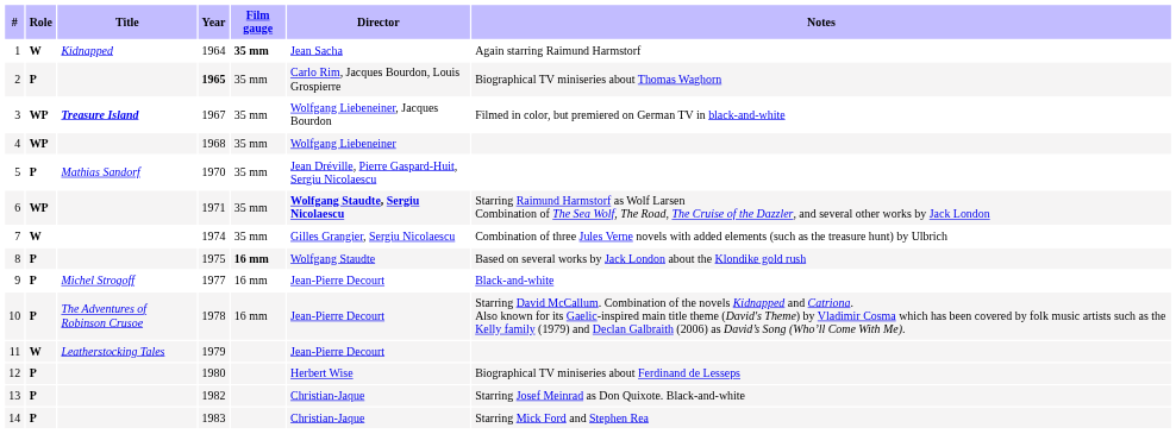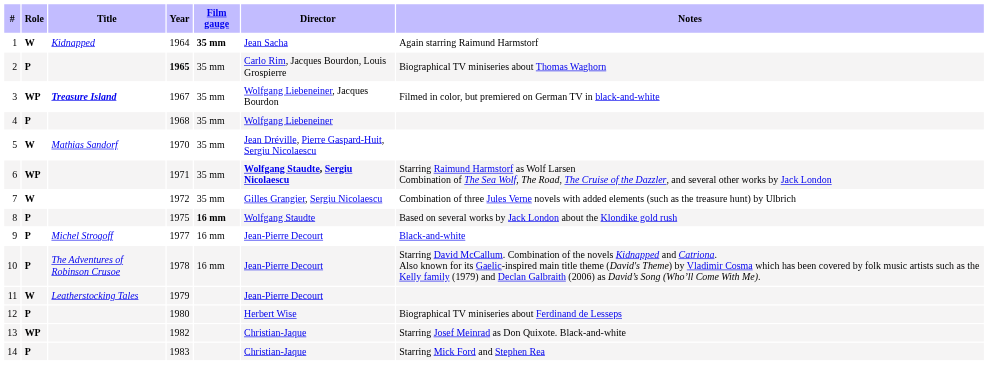 <table cellpadding="5" cellspacing="2" border="0">
 <tr style="background: #c2bcff;">
 <th>#</th>
 <th>Role</th>
 <th>Title</th>
 <th>Year</th>
 <th><a href='#'>Film gauge</a></th>
 <th>Director</th>
 <th>Notes</th>
 </tr>
 <tr>
 <td style="text-align: right;">1</td>
 <td><strong>W</strong></td>
 <td><em><a href='#'>Kidnapped</a></em></td>
 <td>1964</td>
 <td><strong>35 mm</strong></td>
 <td><a href='#'>Jean Sacha</a></td>
 <td>Again starring Raimund Harmstorf</td>
 </tr>
 <tr style="background: #f5f4f4;">
 <td style="text-align: right;">2</td>
 <td><strong>P</strong></td>
 <td><em></em></td>
 <td><strong>1965</strong></td>
 <td>35 mm</td>
 <td><a href='#'>Carlo Rim</a>, Jacques Bourdon, Louis Grospierre</td>
 <td>Biographical TV miniseries about <a href='#'>Thomas Waghorn</a></td>
 </tr>
 <tr>
 <td style="text-align: right;">3</td>
 <td><strong>WP</strong></td>
 <td><strong><em><a href='#'>Treasure Island</a></em></strong></td>
 <td>1967</td>
 <td>35 mm</td>
 <td><a href='#'>Wolfgang Liebeneiner</a>, Jacques Bourdon</td>
 <td>Filmed in color, but premiered on German TV in <a href='#'>black-and-white</a></td>
 </tr>
 <tr style="background: #f5f4f4;">
 <td style="text-align: right;">4</td>
-<td><strong>WP</strong></td>
+<td><strong>P</strong></td>
 <td><em></em></td>
 <td>1968</td>
 <td>35 mm</td>
 <td><a href='#'>Wolfgang Liebeneiner</a></td>
 <td></td>
 </tr>
 <tr>
 <td style="text-align: right;">5</td>
-<td><strong>P</strong></td>
+<td><strong>W</strong></td>
 <td><em><a href='#'>Mathias Sandorf</a></em></td>
 <td>1970</td>
 <td>35 mm</td>
 <td><a href='#'>Jean Dréville</a>, <a href='#'>Pierre Gaspard-Huit</a>, <a href='#'>Sergiu Nicolaescu</a></td>
 <td></td>
 </tr>
 <tr style="background: #f5f4f4;">
 <td style="text-align: right;">6</td>
 <td><strong>WP</strong></td>
 <td><em></em></td>
 <td>1971</td>
 <td>35 mm</td>
 <td><strong><a href='#'>Wolfgang Staudte</a>, <a href='#'>Sergiu Nicolaescu</a></strong></td>
 <td>Starring <a href='#'>Raimund Harmstorf</a> as Wolf Larsen<br>Combination of <em><a href='#'>The Sea Wolf</a></em>, <em>The Road</em>, <em><a href='#'>The Cruise of the Dazzler</a></em>, and several other works by <a href='#'>Jack London</a></td>
 </tr>
 <tr>
 <td style="text-align: right;">7</td>
 <td><strong>W</strong></td>
 <td><em></em></td>
-<td>1974</td>
+<td>1972</td>
 <td>35 mm</td>
 <td><a href='#'>Gilles Grangier</a>, <a href='#'>Sergiu Nicolaescu</a></td>
 <td>Combination of three <a href='#'>Jules Verne</a> novels with added elements (such as the treasure hunt) by Ulbrich</td>
 </tr>
 <tr style="background: #f5f4f4;">
 <td style="text-align: right;">8</td>
 <td><strong>P</strong></td>
 <td><em></em></td>
 <td>1975</td>
 <td><strong>16 mm</strong></td>
 <td><a href='#'>Wolfgang Staudte</a></td>
 <td>Based on several works by <a href='#'>Jack London</a> about the <a href='#'>Klondike gold rush</a></td>
 </tr>
 <tr>
 <td style="text-align: right;">9</td>
 <td><strong>P</strong></td>
 <td><em><a href='#'>Michel Strogoff</a></em></td>
 <td>1977</td>
 <td>16 mm</td>
 <td><a href='#'>Jean-Pierre Decourt</a></td>
 <td><a href='#'>Black-and-white</a></td>
 </tr>
 <tr style="background: #f5f4f4;">
 <td style="text-align: right;">10</td>
 <td><strong>P</strong></td>
 <td><em><a href='#'>The Adventures of Robinson Crusoe</a></em></td>
 <td>1978</td>
 <td>16 mm</td>
 <td><a href='#'>Jean-Pierre Decourt</a></td>
 <td>Starring <a href='#'>David McCallum</a>. Combination of the novels <em><a href='#'>Kidnapped</a></em> and <em><a href='#'>Catriona</a></em>.<br>Also known for its <a href='#'>Gaelic</a>-inspired main title theme (<em>David's Theme</em>) by <a href='#'>Vladimir Cosma</a> which has been covered by folk music artists such as the <a href='#'>Kelly family</a> (1979) and <a href='#'>Declan Galbraith</a> (2006) as <em>David’s Song (Who’ll Come With Me)</em>.</td>
 </tr>
 <tr style="background: #f5f4f4;">
 <td style="text-align: right;">11</td>
 <td><strong>W</strong></td>
 <td><em><a href='#'>Leatherstocking Tales</a></em></td>
 <td>1979</td>
 <td></td>
 <td><a href='#'>Jean-Pierre Decourt</a></td>
 <td></td>
 </tr>
 <tr style="background: #f5f4f4;">
 <td style="text-align: right;">12</td>
 <td><strong>P</strong></td>
 <td><em></em></td>
 <td>1980</td>
 <td></td>
 <td><a href='#'>Herbert Wise</a></td>
 <td>Biographical TV miniseries about <a href='#'>Ferdinand de Lesseps</a></td>
 </tr>
 <tr style="background: #f5f4f4;">
 <td style="text-align: right;">13</td>
-<td><strong>P</strong></td>
+<td><strong>WP</strong></td>
 <td><em></em></td>
 <td>1982</td>
 <td></td>
 <td><a href='#'>Christian-Jaque</a></td>
 <td>Starring <a href='#'>Josef Meinrad</a> as Don Quixote. Black-and-white</td>
 </tr>
 <tr style="background: #f5f4f4;">
 <td style="text-align: right;">14</td>
 <td><strong>P</strong></td>
 <td><em></em></td>
 <td>1983</td>
 <td></td>
 <td><a href='#'>Christian-Jaque</a></td>
 <td>Starring <a href='#'>Mick Ford</a> and <a href='#'>Stephen Rea</a></td>
 </tr>
 </table>
